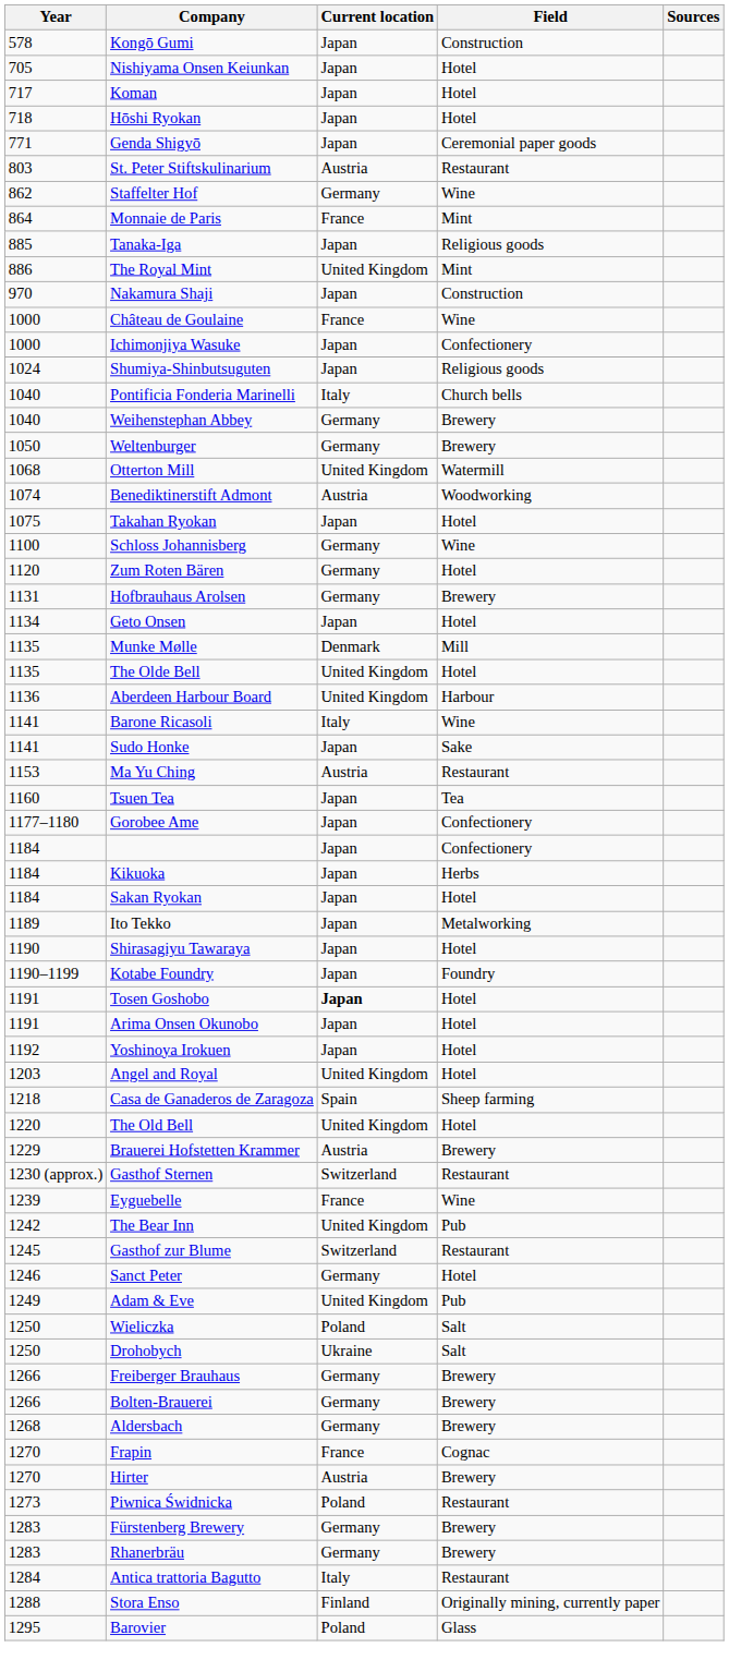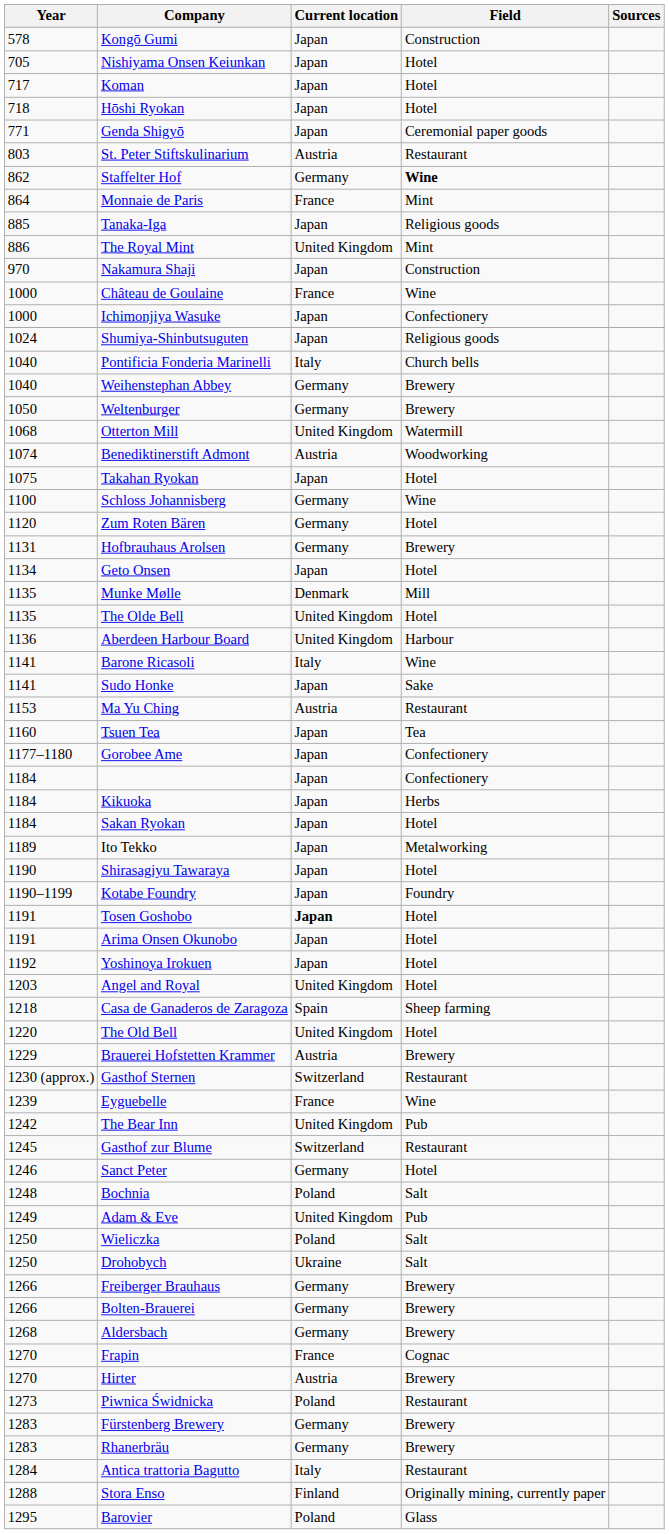 <table class="wikitable sortable">
 <tr>
 <th scope="col">Year</th>
 <th scope="col">Company</th>
 <th scope="col">Current location</th>
 <th scope="col">Field</th>
 <th scope="col">Sources</th>
 </tr>
 <tr>
 <td>578</td>
 <td><a href='#'>Kongō Gumi</a></td>
 <td>Japan</td>
 <td>Construction</td>
 <td></td>
 </tr>
 <tr>
 <td>705</td>
 <td><a href='#'>Nishiyama Onsen Keiunkan</a></td>
 <td>Japan</td>
 <td>Hotel</td>
 <td></td>
 </tr>
 <tr>
 <td>717</td>
 <td><a href='#'>Koman</a></td>
 <td>Japan</td>
 <td>Hotel</td>
 <td></td>
 </tr>
 <tr>
 <td>718</td>
 <td><a href='#'>Hōshi Ryokan</a></td>
 <td>Japan</td>
 <td>Hotel</td>
 <td></td>
 </tr>
 <tr>
 <td>771</td>
 <td><a href='#'>Genda Shigyō</a></td>
 <td>Japan</td>
 <td>Ceremonial paper goods</td>
 <td></td>
 </tr>
 <tr>
 <td>803</td>
 <td><a href='#'>St. Peter Stiftskulinarium</a></td>
 <td>Austria</td>
 <td>Restaurant</td>
 <td></td>
 </tr>
 <tr>
 <td>862</td>
 <td><a href='#'>Staffelter Hof</a></td>
 <td>Germany</td>
-<td>Wine</td>
+<td><strong>Wine</strong></td>
 <td></td>
 </tr>
 <tr>
 <td>864</td>
 <td><a href='#'>Monnaie de Paris</a></td>
 <td>France</td>
 <td>Mint</td>
 <td></td>
 </tr>
 <tr>
 <td>885</td>
 <td><a href='#'>Tanaka-Iga</a></td>
 <td>Japan</td>
 <td>Religious goods</td>
 <td></td>
 </tr>
 <tr>
 <td>886</td>
 <td><a href='#'>The Royal Mint</a></td>
 <td>United Kingdom</td>
 <td>Mint</td>
 <td></td>
 </tr>
 <tr>
 <td>970</td>
 <td><a href='#'>Nakamura Shaji</a></td>
 <td>Japan</td>
 <td>Construction</td>
 <td></td>
 </tr>
 <tr>
 <td>1000</td>
 <td><a href='#'>Château de Goulaine</a></td>
 <td>France</td>
 <td>Wine</td>
 <td></td>
 </tr>
 <tr>
 <td>1000</td>
 <td><a href='#'>Ichimonjiya Wasuke</a></td>
 <td>Japan</td>
 <td>Confectionery</td>
 <td></td>
 </tr>
 <tr>
 </tr>
 <tr>
 <td>1024</td>
 <td><a href='#'>Shumiya-Shinbutsuguten</a></td>
 <td>Japan</td>
 <td>Religious goods</td>
 <td></td>
 </tr>
 <tr>
 <td>1040</td>
 <td><a href='#'>Pontificia Fonderia Marinelli</a></td>
 <td>Italy</td>
 <td>Church bells</td>
 <td></td>
 </tr>
 <tr>
 <td>1040</td>
 <td><a href='#'>Weihenstephan Abbey</a></td>
 <td>Germany</td>
 <td>Brewery</td>
 <td></td>
 </tr>
 <tr>
 <td>1050</td>
 <td><a href='#'>Weltenburger</a></td>
 <td>Germany</td>
 <td>Brewery</td>
 <td></td>
 </tr>
 <tr>
 <td>1068</td>
 <td><a href='#'>Otterton Mill</a></td>
 <td>United Kingdom</td>
 <td>Watermill</td>
 <td></td>
 </tr>
 <tr>
 <td>1074</td>
 <td><a href='#'>Benediktinerstift Admont</a></td>
 <td>Austria</td>
 <td>Woodworking</td>
 <td></td>
 </tr>
 <tr>
 <td>1075</td>
 <td><a href='#'>Takahan Ryokan</a></td>
 <td>Japan</td>
 <td>Hotel</td>
 <td></td>
 </tr>
 <tr>
 <td>1100</td>
 <td><a href='#'>Schloss Johannisberg</a></td>
 <td>Germany</td>
 <td>Wine</td>
 <td></td>
 </tr>
 <tr>
 <td>1120</td>
 <td><a href='#'>Zum Roten Bären</a></td>
 <td>Germany</td>
 <td>Hotel</td>
 <td></td>
 </tr>
 <tr>
 <td>1131</td>
 <td><a href='#'>Hofbrauhaus Arolsen</a></td>
 <td>Germany</td>
 <td>Brewery</td>
 <td></td>
 </tr>
 <tr>
 <td>1134</td>
 <td><a href='#'>Geto Onsen</a></td>
 <td>Japan</td>
 <td>Hotel</td>
 <td></td>
 </tr>
 <tr>
 <td>1135</td>
 <td><a href='#'>Munke Mølle</a></td>
 <td>Denmark</td>
 <td>Mill</td>
 <td></td>
 </tr>
 <tr>
 <td>1135</td>
 <td><a href='#'>The Olde Bell</a></td>
 <td>United Kingdom</td>
 <td>Hotel</td>
 <td></td>
 </tr>
 <tr>
 <td>1136</td>
 <td><a href='#'>Aberdeen Harbour Board</a></td>
 <td>United Kingdom</td>
 <td>Harbour</td>
 <td></td>
 </tr>
 <tr>
 <td>1141</td>
 <td><a href='#'>Barone Ricasoli</a></td>
 <td>Italy</td>
 <td>Wine</td>
 <td></td>
 </tr>
 <tr>
 <td>1141</td>
 <td><a href='#'>Sudo Honke</a></td>
 <td>Japan</td>
 <td>Sake</td>
 <td></td>
 </tr>
 <tr>
 <td>1153</td>
 <td><a href='#'>Ma Yu Ching</a></td>
 <td>Austria</td>
 <td>Restaurant</td>
 <td></td>
 </tr>
 <tr>
 <td>1160</td>
 <td><a href='#'>Tsuen Tea</a></td>
 <td>Japan</td>
 <td>Tea</td>
 <td></td>
 </tr>
 <tr>
 <td>1177–1180</td>
 <td><a href='#'>Gorobee Ame</a></td>
 <td>Japan</td>
 <td>Confectionery</td>
 <td></td>
 </tr>
 <tr>
 <td>1184</td>
 <td></td>
 <td>Japan</td>
 <td>Confectionery</td>
 <td></td>
 </tr>
 <tr>
 <td>1184</td>
 <td><a href='#'>Kikuoka</a></td>
 <td>Japan</td>
 <td>Herbs</td>
 <td></td>
 </tr>
 <tr>
 <td>1184</td>
 <td><a href='#'>Sakan Ryokan</a></td>
 <td>Japan</td>
 <td>Hotel</td>
 <td></td>
 </tr>
 <tr>
 <td>1189</td>
 <td>Ito Tekko</td>
 <td>Japan</td>
 <td>Metalworking</td>
 <td></td>
 </tr>
 <tr>
 <td>1190</td>
 <td><a href='#'>Shirasagiyu Tawaraya</a></td>
 <td>Japan</td>
 <td>Hotel</td>
 <td></td>
 </tr>
 <tr>
 <td>1190–1199</td>
 <td><a href='#'>Kotabe Foundry</a></td>
 <td>Japan</td>
 <td>Foundry</td>
 <td></td>
 </tr>
 <tr>
 <td>1191</td>
 <td><a href='#'>Tosen Goshobo</a></td>
 <td><strong>Japan</strong></td>
 <td>Hotel</td>
 <td></td>
 </tr>
 <tr>
 <td>1191</td>
 <td><a href='#'>Arima Onsen Okunobo</a></td>
 <td>Japan</td>
 <td>Hotel</td>
 <td></td>
 </tr>
 <tr>
 <td>1192</td>
 <td><a href='#'>Yoshinoya Irokuen</a></td>
 <td>Japan</td>
 <td>Hotel</td>
 <td></td>
 </tr>
 <tr>
 <td>1203</td>
 <td><a href='#'>Angel and Royal</a></td>
 <td>United Kingdom</td>
 <td>Hotel</td>
 <td></td>
 </tr>
 <tr>
 <td>1218</td>
 <td><a href='#'>Casa de Ganaderos de Zaragoza</a></td>
 <td>Spain</td>
 <td>Sheep farming</td>
 <td></td>
 </tr>
 <tr>
 <td>1220</td>
 <td><a href='#'>The Old Bell</a></td>
 <td>United Kingdom</td>
 <td>Hotel</td>
 <td></td>
 </tr>
 <tr>
 <td>1229</td>
 <td><a href='#'>Brauerei Hofstetten Krammer</a></td>
 <td>Austria</td>
 <td>Brewery</td>
 <td></td>
 </tr>
 <tr>
 <td>1230 (approx.)</td>
 <td><a href='#'>Gasthof Sternen</a></td>
 <td>Switzerland</td>
 <td>Restaurant</td>
 <td></td>
 </tr>
 <tr>
 <td>1239</td>
 <td><a href='#'>Eyguebelle</a></td>
 <td>France</td>
 <td>Wine</td>
 <td></td>
 </tr>
 <tr>
 <td>1242</td>
 <td><a href='#'>The Bear Inn</a></td>
 <td>United Kingdom</td>
 <td>Pub</td>
 <td></td>
 </tr>
 <tr>
 <td>1245</td>
 <td><a href='#'>Gasthof zur Blume</a></td>
 <td>Switzerland</td>
 <td>Restaurant</td>
 <td></td>
 </tr>
 <tr>
 <td>1246</td>
 <td><a href='#'>Sanct Peter</a></td>
 <td>Germany</td>
 <td>Hotel</td>
 <td></td>
 </tr>
 <tr>
+<td>1248</td>
+<td><a href='#'>Bochnia</a></td>
+<td>Poland</td>
+<td>Salt</td>
+<td></td>
+</tr>
+<tr>
 <td>1249</td>
 <td><a href='#'>Adam & Eve</a></td>
 <td>United Kingdom</td>
 <td>Pub</td>
 <td></td>
 </tr>
 <tr>
 <td>1250</td>
 <td><a href='#'>Wieliczka</a></td>
 <td>Poland</td>
 <td>Salt</td>
 <td></td>
 </tr>
 <tr>
 <td>1250</td>
 <td><a href='#'>Drohobych</a></td>
 <td>Ukraine</td>
 <td>Salt</td>
 <td></td>
 </tr>
 <tr>
 <td>1266</td>
 <td><a href='#'>Freiberger Brauhaus</a></td>
 <td>Germany</td>
 <td>Brewery</td>
 <td></td>
 </tr>
 <tr>
 <td>1266</td>
 <td><a href='#'>Bolten-Brauerei</a></td>
 <td>Germany</td>
 <td>Brewery</td>
 <td></td>
 </tr>
 <tr>
 <td>1268</td>
 <td><a href='#'>Aldersbach</a></td>
 <td>Germany</td>
 <td>Brewery</td>
 <td></td>
 </tr>
 <tr>
 <td>1270</td>
 <td><a href='#'>Frapin</a></td>
 <td>France</td>
 <td>Cognac</td>
 <td></td>
 </tr>
 <tr>
 <td>1270</td>
 <td><a href='#'>Hirter</a></td>
 <td>Austria</td>
 <td>Brewery</td>
 <td></td>
 </tr>
 <tr>
 <td>1273</td>
 <td><a href='#'>Piwnica Świdnicka</a></td>
 <td>Poland</td>
 <td>Restaurant</td>
 <td></td>
 </tr>
 <tr>
 <td>1283</td>
 <td><a href='#'>Fürstenberg Brewery</a></td>
 <td>Germany</td>
 <td>Brewery</td>
 <td></td>
 </tr>
 <tr>
 <td>1283</td>
 <td><a href='#'>Rhanerbräu</a></td>
 <td>Germany</td>
 <td>Brewery</td>
 <td></td>
 </tr>
 <tr>
 <td>1284</td>
 <td><a href='#'>Antica trattoria Bagutto</a></td>
 <td>Italy</td>
 <td>Restaurant</td>
 <td></td>
 </tr>
 <tr>
 <td>1288</td>
 <td><a href='#'>Stora Enso</a></td>
 <td>Finland</td>
 <td>Originally mining, currently paper</td>
 <td></td>
 </tr>
 <tr>
 <td>1295</td>
 <td><a href='#'>Barovier</a></td>
 <td>Poland</td>
 <td>Glass</td>
 <td></td>
 </tr>
 </table>
